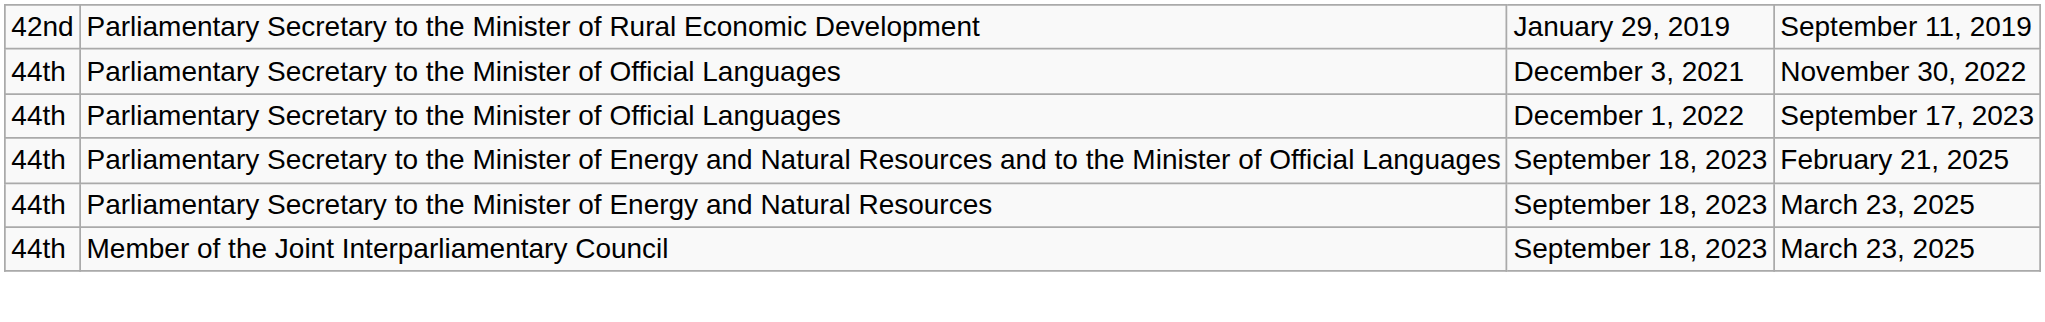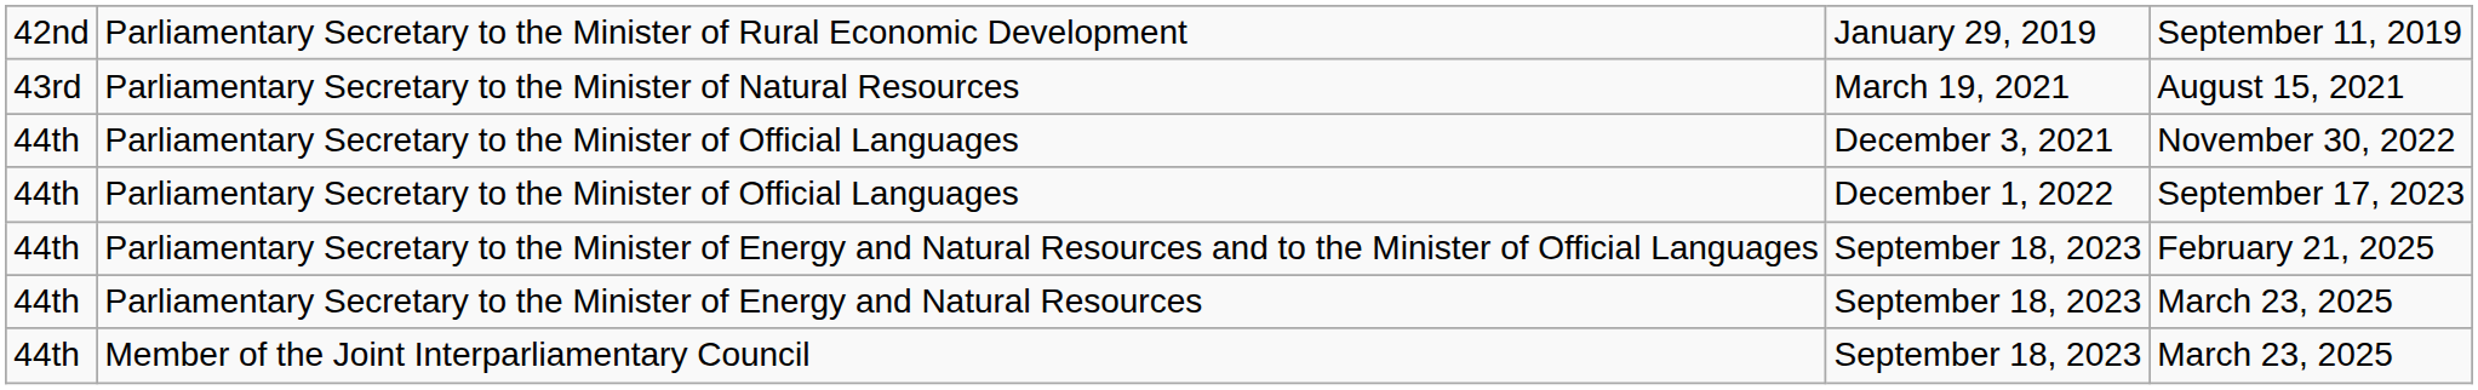 <table class="wikitable">
 <tr>
 <td>42nd</td>
 <td>Parliamentary Secretary to the Minister of Rural Economic Development</td>
 <td>January 29, 2019</td>
 <td>September 11, 2019</td>
+</tr>
+<tr>
+<td>43rd</td>
+<td>Parliamentary Secretary to the Minister of Natural Resources</td>
+<td>March 19, 2021</td>
+<td>August 15, 2021</td>
 </tr>
 <tr>
 <td>44th</td>
 <td>Parliamentary Secretary to the Minister of Official Languages</td>
 <td>December 3, 2021</td>
 <td>November 30, 2022</td>
 </tr>
 <tr>
 <td>44th</td>
 <td>Parliamentary Secretary to the Minister of Official Languages</td>
 <td>December 1, 2022</td>
 <td>September 17, 2023</td>
 </tr>
 <tr>
 <td>44th</td>
 <td>Parliamentary Secretary to the Minister of Energy and Natural Resources and to the Minister of Official Languages</td>
 <td>September 18, 2023</td>
 <td>February 21, 2025</td>
 </tr>
 <tr>
 <td>44th</td>
 <td>Parliamentary Secretary to the Minister of Energy and Natural Resources</td>
 <td>September 18, 2023</td>
 <td>March 23, 2025</td>
 </tr>
 <tr>
 <td>44th</td>
 <td>Member of the Joint Interparliamentary Council</td>
 <td>September 18, 2023</td>
 <td>March 23, 2025</td>
 </tr>
 </table>
